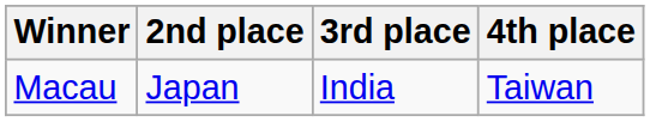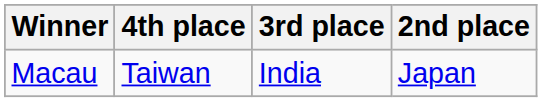 <table class="wikitable">
 <tr>
 <th>Winner</th>
+<th>4th place</th>
+<th>3rd place</th>
 <th>2nd place</th>
-<th>3rd place</th>
-<th>4th place</th>
 </tr>
 <tr>
 <td> <a href='#'>Macau</a></td>
+<td> <a href='#'>Taiwan</a></td>
+<td> <a href='#'>India</a></td>
 <td> <a href='#'>Japan</a></td>
-<td> <a href='#'>India</a></td>
-<td> <a href='#'>Taiwan</a></td>
 </tr>
 </table>
